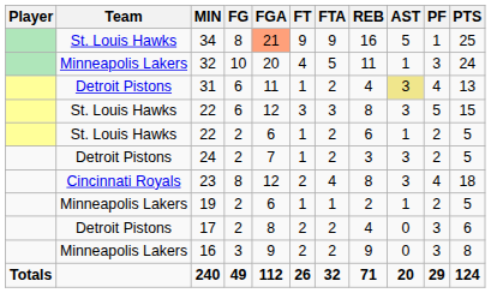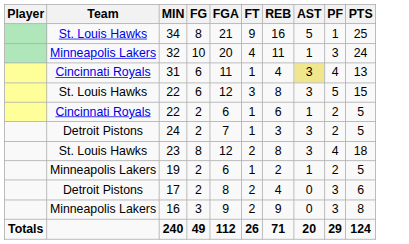 <table class="wikitable sortable">
 <tr>
 <th>Player</th>
 <th>Team</th>
 <th>MIN</th>
 <th>FG</th>
 <th>FGA</th>
 <th>FT</th>
-<th>FTA</th>
 <th>REB</th>
 <th>AST</th>
 <th>PF</th>
 <th>PTS</th>
 </tr>
 <tr>
 <td bgcolor="#AFE6BA"></td>
 <td align=center><a href='#'>St. Louis Hawks</a></td>
 <td align=center>34</td>
 <td align=center>8</td>
-<td align=center style="background: lightsalmon;">21</td>
-<td align=center>9</td>
+<td align=center>21</td>
 <td align=center>9</td>
 <td align=center>16</td>
 <td align=center>5</td>
 <td align=center>1</td>
 <td align=center>25</td>
 </tr>
 <tr>
 <td bgcolor="#AFE6BA"></td>
 <td align=center><a href='#'>Minneapolis Lakers</a></td>
 <td align=center>32</td>
 <td align=center>10</td>
 <td align=center>20</td>
 <td align=center>4</td>
-<td align=center>5</td>
 <td align=center>11</td>
 <td align=center>1</td>
 <td align=center>3</td>
 <td align=center>24</td>
 </tr>
 <tr>
 <td bgcolor="#FFFF99"></td>
-<td align=center><a href='#'>Detroit Pistons</a></td>
+<td align=center><a href='#'>Cincinnati Royals</a></td>
 <td align=center>31</td>
 <td align=center>6</td>
 <td align=center>11</td>
 <td align=center>1</td>
-<td align=center>2</td>
 <td align=center>4</td>
 <td align=center style="background: khaki;">3</td>
 <td align=center>4</td>
 <td align=center>13</td>
 </tr>
 <tr>
 <td bgcolor="#FFFF99"></td>
 <td align=center>St. Louis Hawks</td>
 <td align=center>22</td>
 <td align=center>6</td>
 <td align=center>12</td>
 <td align=center>3</td>
-<td align=center>3</td>
 <td align=center>8</td>
 <td align=center>3</td>
 <td align=center>5</td>
 <td align=center>15</td>
 </tr>
 <tr>
 <td bgcolor="#FFFF99"></td>
-<td align=center>St. Louis Hawks</td>
+<td align=center><a href='#'>Cincinnati Royals</a></td>
 <td align=center>22</td>
 <td align=center>2</td>
 <td align=center>6</td>
 <td align=center>1</td>
-<td align=center>2</td>
 <td align=center>6</td>
 <td align=center>1</td>
 <td align=center>2</td>
 <td align=center>5</td>
 </tr>
 <tr>
 <td></td>
 <td align=center>Detroit Pistons</td>
 <td align=center>24</td>
 <td align=center>2</td>
 <td align=center>7</td>
 <td align=center>1</td>
-<td align=center>2</td>
 <td align=center>3</td>
 <td align=center>3</td>
 <td align=center>2</td>
 <td align=center>5</td>
 </tr>
 <tr>
 <td></td>
-<td align=center><a href='#'>Cincinnati Royals</a></td>
+<td align=center>St. Louis Hawks</td>
 <td align=center>23</td>
 <td align=center>8</td>
 <td align=center>12</td>
 <td align=center>2</td>
-<td align=center>4</td>
 <td align=center>8</td>
 <td align=center>3</td>
 <td align=center>4</td>
 <td align=center>18</td>
 </tr>
 <tr>
 <td></td>
 <td align=center>Minneapolis Lakers</td>
 <td align=center>19</td>
 <td align=center>2</td>
 <td align=center>6</td>
-<td align=center>1</td>
 <td align=center>1</td>
 <td align=center>2</td>
 <td align=center>1</td>
 <td align=center>2</td>
 <td align=center>5</td>
 </tr>
 <tr>
 <td></td>
 <td align=center>Detroit Pistons</td>
 <td align=center>17</td>
 <td align=center>2</td>
 <td align=center>8</td>
 <td align=center>2</td>
-<td align=center>2</td>
 <td align=center>4</td>
 <td align=center>0</td>
 <td align=center>3</td>
 <td align=center>6</td>
 </tr>
 <tr>
 <td></td>
 <td align=center>Minneapolis Lakers</td>
 <td align=center>16</td>
 <td align=center>3</td>
 <td align=center>9</td>
-<td align=center>2</td>
 <td align=center>2</td>
 <td align=center>9</td>
 <td align=center>0</td>
 <td align=center>3</td>
 <td align=center>8</td>
 </tr>
 <tr class="sortbottom">
 <td align=center><strong>Totals</strong></td>
 <td align=center></td>
 <td align=center><strong>240</strong></td>
 <td align=center><strong>49</strong></td>
 <td align=center><strong>112</strong></td>
 <td align=center><strong>26</strong></td>
-<td align=center><strong>32</strong></td>
 <td align=center><strong>71</strong></td>
 <td align=center><strong>20</strong></td>
 <td align=center><strong>29</strong></td>
 <td align=center><strong>124</strong></td>
 </tr>
 </table>
